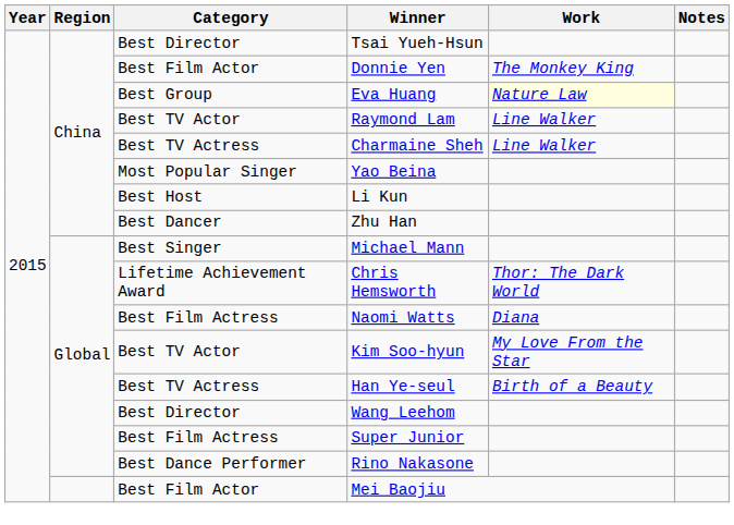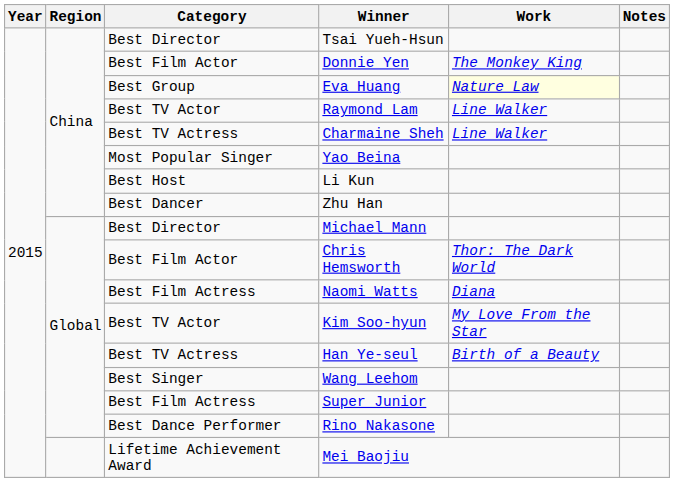 <table class="wikitable" style="width:600px">
 <tr>
 <th>Year</th>
 <th>Region</th>
 <th>Category</th>
 <th>Winner</th>
 <th>Work</th>
 <th>Notes</th>
 </tr>
 <tr>
 <td rowspan=17>2015<br></td>
 <td rowspan=8>China</td>
 <td>Best Director</td>
 <td>Tsai Yueh-Hsun</td>
 <td></td>
 <td></td>
 </tr>
 <tr>
 <td>Best Film Actor</td>
 <td><a href='#'>Donnie Yen</a></td>
 <td><em><a href='#'>The Monkey King</a></em></td>
 <td></td>
 </tr>
 <tr>
 <td>Best Group</td>
 <td><a href='#'>Eva Huang</a></td>
 <td style="background: lightyellow;"><em><a href='#'>Nature Law</a></em></td>
 <td></td>
 </tr>
 <tr>
 <td>Best TV Actor</td>
 <td><a href='#'>Raymond Lam</a></td>
 <td><em><a href='#'>Line Walker</a></em></td>
 <td></td>
 </tr>
 <tr>
 <td>Best TV Actress</td>
 <td><a href='#'>Charmaine Sheh</a></td>
 <td><em><a href='#'>Line Walker</a></em></td>
 <td></td>
 </tr>
 <tr>
 <td>Most Popular Singer</td>
 <td><a href='#'>Yao Beina</a></td>
 <td></td>
 <td></td>
 </tr>
 <tr>
 <td>Best Host</td>
 <td>Li Kun</td>
 <td></td>
 <td></td>
 </tr>
 <tr>
 <td>Best Dancer</td>
 <td>Zhu Han</td>
 <td></td>
 <td></td>
 </tr>
 <tr>
 <td rowspan=8>Global</td>
-<td>Best Singer</td>
+<td>Best Director</td>
 <td><a href='#'>Michael Mann</a></td>
 <td></td>
 <td></td>
 </tr>
 <tr>
-<td>Lifetime Achievement Award</td>
+<td>Best Film Actor</td>
 <td><a href='#'>Chris Hemsworth</a></td>
 <td><em><a href='#'>Thor: The Dark World</a></em></td>
 <td></td>
 </tr>
 <tr>
 <td>Best Film Actress</td>
 <td><a href='#'>Naomi Watts</a></td>
 <td><em><a href='#'>Diana</a></em></td>
 <td></td>
 </tr>
 <tr>
 <td>Best TV Actor</td>
 <td><a href='#'>Kim Soo-hyun</a></td>
 <td><em><a href='#'>My Love From the Star</a></em></td>
 <td></td>
 </tr>
 <tr>
 <td>Best TV Actress</td>
 <td><a href='#'>Han Ye-seul</a></td>
 <td><em><a href='#'>Birth of a Beauty</a></em></td>
 <td></td>
 </tr>
 <tr>
-<td>Best Director</td>
+<td>Best Singer</td>
 <td><a href='#'>Wang Leehom</a></td>
 <td></td>
 <td></td>
 </tr>
 <tr>
 <td>Best Film Actress</td>
 <td><a href='#'>Super Junior</a></td>
 <td></td>
 <td></td>
 </tr>
 <tr>
 <td>Best Dance Performer</td>
 <td><a href='#'>Rino Nakasone</a></td>
 <td></td>
 <td></td>
 </tr>
 <tr>
 <td></td>
-<td>Best Film Actor</td>
+<td>Lifetime Achievement Award</td>
 <td colspan=2><a href='#'>Mei Baojiu</a></td>
 <td></td>
 </tr>
 </table>
